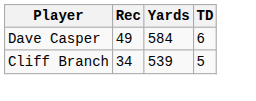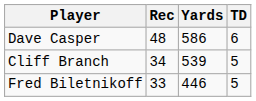 <table class="wikitable">
 <tr>
 <th>Player</th>
 <th>Rec</th>
 <th>Yards</th>
 <th>TD</th>
 </tr>
 <tr>
 <td>Dave Casper</td>
-<td>49</td>
-<td>584</td>
+<td>48</td>
+<td>586</td>
 <td>6</td>
 </tr>
 <tr>
 <td>Cliff Branch</td>
 <td>34</td>
 <td>539</td>
 <td>5</td>
 </tr>
+<tr>
+<td>Fred Biletnikoff</td>
+<td>33</td>
+<td>446</td>
+<td>5</td>
+</tr>
 </table>
